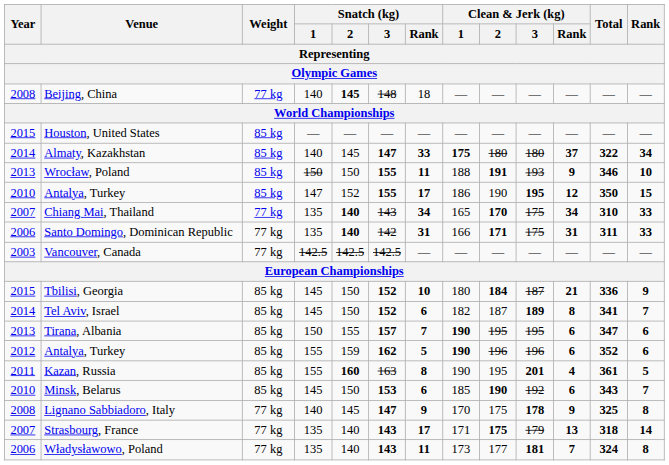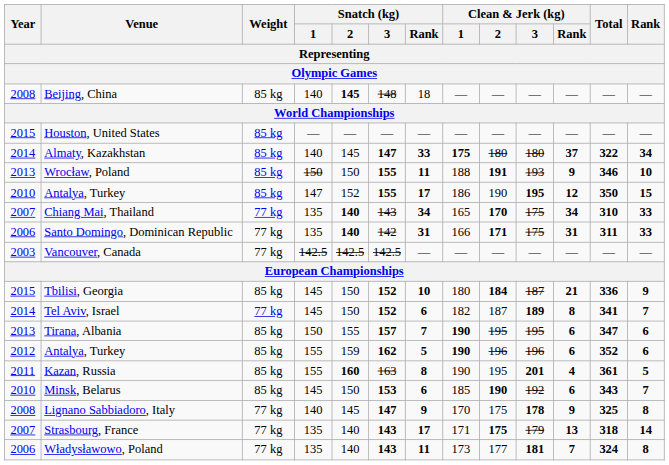 <table class = "wikitable" style="text-align:center;">
 <tr>
 <th rowspan=2 width=40>Year</th>
 <th rowspan=2 width=250>Venue</th>
 <th rowspan=2 width=60>Weight</th>
 <th colspan=4>Snatch (kg)</th>
 <th colspan=4>Clean & Jerk (kg)</th>
 <th rowspan=2 width=40>Total</th>
 <th rowspan=2 width=40>Rank</th>
 </tr>
 <tr>
 <th width=40>1</th>
 <th width=40>2</th>
 <th width=40>3</th>
 <th width=40>Rank</th>
 <th width=40>1</th>
 <th width=40>2</th>
 <th width=40>3</th>
 <th width=40>Rank</th>
 </tr>
 <tr>
 <th colspan=13>Representing </th>
 </tr>
 <tr>
 <th colspan=13><a href='#'>Olympic Games</a></th>
 </tr>
 <tr>
 <td><a href='#'>2008</a></td>
 <td align=left> <a href='#'>Beijing</a>, China</td>
-<td><a href='#'>77 kg</a></td>
+<td>85 kg</td>
 <td>140</td>
 <td><strong>145</strong></td>
 <td><s>148</s></td>
 <td>18</td>
 <td>—</td>
 <td>—</td>
 <td>—</td>
 <td>—</td>
 <td>—</td>
 <td>—</td>
 </tr>
 <tr>
 <th colspan=13><a href='#'>World Championships</a></th>
 </tr>
 <tr>
 <td><a href='#'>2015</a></td>
 <td align=left> <a href='#'>Houston</a>, United States</td>
 <td><a href='#'>85 kg</a></td>
 <td>—</td>
 <td>—</td>
 <td>—</td>
 <td>—</td>
 <td>—</td>
 <td>—</td>
 <td>—</td>
 <td>—</td>
 <td>—</td>
 <td>—</td>
 </tr>
 <tr>
 <td><a href='#'>2014</a></td>
 <td align=left> <a href='#'>Almaty</a>, Kazakhstan</td>
 <td><a href='#'>85 kg</a></td>
 <td>140</td>
 <td>145</td>
 <td><strong>147</strong></td>
 <td><strong>33</strong></td>
 <td><strong>175</strong></td>
 <td><s>180</s></td>
 <td><s>180</s></td>
 <td><strong>37</strong></td>
 <td><strong>322</strong></td>
 <td><strong>34</strong></td>
 </tr>
 <tr>
 <td><a href='#'>2013</a></td>
 <td align=left> <a href='#'>Wrocław</a>, Poland</td>
 <td><a href='#'>85 kg</a></td>
 <td><s>150</s></td>
 <td>150</td>
 <td><strong>155</strong></td>
 <td><strong>11</strong></td>
 <td>188</td>
 <td><strong>191</strong></td>
 <td><s>193</s></td>
 <td><strong>9</strong></td>
 <td><strong>346</strong></td>
 <td><strong>10</strong></td>
 </tr>
 <tr>
 <td><a href='#'>2010</a></td>
 <td align=left> <a href='#'>Antalya</a>, Turkey</td>
 <td><a href='#'>85 kg</a></td>
 <td>147</td>
 <td>152</td>
 <td><strong>155</strong></td>
 <td><strong>17</strong></td>
 <td>186</td>
 <td>190</td>
 <td><strong>195</strong></td>
 <td><strong>12</strong></td>
 <td><strong>350</strong></td>
 <td><strong>15</strong></td>
 </tr>
 <tr>
 <td><a href='#'>2007</a></td>
 <td align=left> <a href='#'>Chiang Mai</a>, Thailand</td>
 <td><a href='#'>77 kg</a></td>
 <td>135</td>
 <td><strong>140</strong></td>
 <td><s>143</s></td>
 <td><strong>34</strong></td>
 <td>165</td>
 <td><strong>170</strong></td>
 <td><s>175</s></td>
 <td><strong>34</strong></td>
 <td><strong>310</strong></td>
 <td><strong>33</strong></td>
 </tr>
 <tr>
 <td><a href='#'>2006</a></td>
 <td align=left> <a href='#'>Santo Domingo</a>, Dominican Republic</td>
 <td>77 kg</td>
 <td>135</td>
 <td><strong>140</strong></td>
 <td><s>142</s></td>
 <td><strong>31</strong></td>
 <td>166</td>
 <td><strong>171</strong></td>
 <td><s>175</s></td>
 <td><strong>31</strong></td>
 <td><strong>311</strong></td>
 <td><strong>33</strong></td>
 </tr>
 <tr>
 <td><a href='#'>2003</a></td>
 <td align=left> <a href='#'>Vancouver</a>, Canada</td>
 <td>77 kg</td>
 <td><s>142.5</s></td>
 <td><s>142.5</s></td>
 <td><s>142.5</s></td>
 <td>—</td>
 <td>—</td>
 <td>—</td>
 <td>—</td>
 <td>—</td>
 <td>—</td>
 <td>—</td>
 </tr>
 <tr>
 <th colspan=13><a href='#'>European Championships</a></th>
 </tr>
 <tr>
 <td><a href='#'>2015</a></td>
 <td align=left> <a href='#'>Tbilisi</a>, Georgia</td>
 <td>85 kg</td>
 <td>145</td>
 <td>150</td>
 <td><strong>152</strong></td>
 <td><strong>10</strong></td>
 <td>180</td>
 <td><strong>184</strong></td>
 <td><s>187</s></td>
 <td><strong>21</strong></td>
 <td><strong>336</strong></td>
 <td><strong>9</strong></td>
 </tr>
 <tr>
 <td><a href='#'>2014</a></td>
 <td align=left> <a href='#'>Tel Aviv</a>, Israel</td>
-<td>85 kg</td>
+<td><a href='#'>77 kg</a></td>
 <td>145</td>
 <td>150</td>
 <td><strong>152</strong></td>
 <td><strong>6</strong></td>
 <td>182</td>
 <td>187</td>
 <td><strong>189</strong></td>
 <td><strong>8</strong></td>
 <td><strong>341</strong></td>
 <td><strong>7</strong></td>
 </tr>
 <tr>
 <td><a href='#'>2013</a></td>
 <td align=left> <a href='#'>Tirana</a>, Albania</td>
 <td>85 kg</td>
 <td>150</td>
 <td>155</td>
 <td><strong>157</strong></td>
 <td><strong>7</strong></td>
 <td><strong>190</strong></td>
 <td><s>195</s></td>
 <td><s>195</s></td>
 <td><strong>6</strong></td>
 <td><strong>347</strong></td>
 <td><strong>6</strong></td>
 </tr>
 <tr>
 <td><a href='#'>2012</a></td>
 <td align=left> <a href='#'>Antalya</a>, Turkey</td>
 <td>85 kg</td>
 <td>155</td>
 <td>159</td>
 <td><strong>162</strong></td>
 <td><strong>5</strong></td>
 <td><strong>190</strong></td>
 <td><s>196</s></td>
 <td><s>196</s></td>
 <td><strong>6</strong></td>
 <td><strong>352</strong></td>
 <td><strong>6</strong></td>
 </tr>
 <tr>
 <td><a href='#'>2011</a></td>
 <td align=left> <a href='#'>Kazan</a>, Russia</td>
 <td>85 kg</td>
 <td>155</td>
 <td><strong>160</strong></td>
 <td><s>163</s></td>
 <td><strong>8</strong></td>
 <td>190</td>
 <td>195</td>
 <td><strong>201</strong></td>
 <td><strong>4</strong></td>
 <td><strong>361</strong></td>
 <td><strong>5</strong></td>
 </tr>
 <tr>
 <td><a href='#'>2010</a></td>
 <td align=left> <a href='#'>Minsk</a>, Belarus</td>
 <td>85 kg</td>
 <td>145</td>
 <td>150</td>
 <td><strong>153</strong></td>
 <td><strong>6</strong></td>
 <td>185</td>
 <td><strong>190</strong></td>
 <td><s>192</s></td>
 <td><strong>6</strong></td>
 <td><strong>343</strong></td>
 <td><strong>7</strong></td>
 </tr>
 <tr>
 <td><a href='#'>2008</a></td>
 <td align=left> <a href='#'>Lignano Sabbiadoro</a>, Italy</td>
 <td>77 kg</td>
 <td>140</td>
 <td>145</td>
 <td><strong>147</strong></td>
 <td><strong>9</strong></td>
 <td>170</td>
 <td>175</td>
 <td><strong>178</strong></td>
 <td><strong>9</strong></td>
 <td><strong>325</strong></td>
 <td><strong>8</strong></td>
 </tr>
 <tr>
 <td><a href='#'>2007</a></td>
 <td align=left> <a href='#'>Strasbourg</a>, France</td>
 <td>77 kg</td>
 <td>135</td>
 <td>140</td>
 <td><strong>143</strong></td>
 <td><strong>17</strong></td>
 <td>171</td>
 <td><strong>175</strong></td>
 <td><s>179</s></td>
 <td><strong>13</strong></td>
 <td><strong>318</strong></td>
 <td><strong>14</strong></td>
 </tr>
 <tr>
 <td><a href='#'>2006</a></td>
 <td align=left> <a href='#'>Władysławowo</a>, Poland</td>
 <td>77 kg</td>
 <td>135</td>
 <td>140</td>
 <td><strong>143</strong></td>
 <td><strong>11</strong></td>
 <td>173</td>
 <td>177</td>
 <td><strong>181</strong></td>
 <td><strong>7</strong></td>
 <td><strong>324</strong></td>
 <td><strong>8</strong></td>
 </tr>
 </table>
